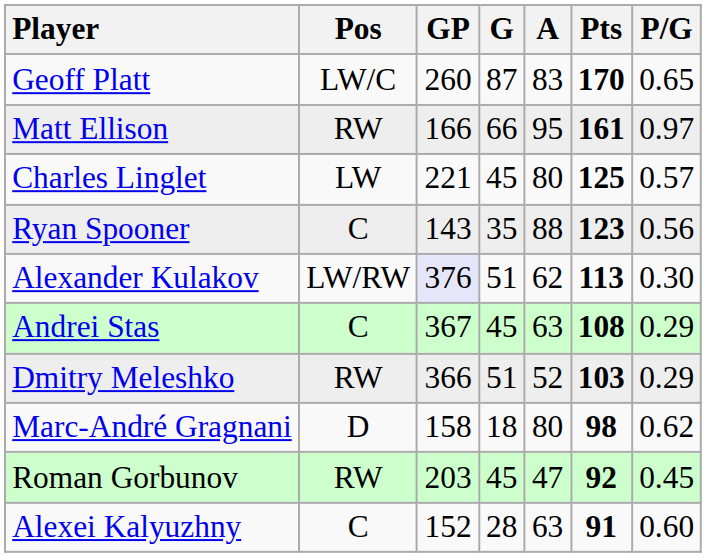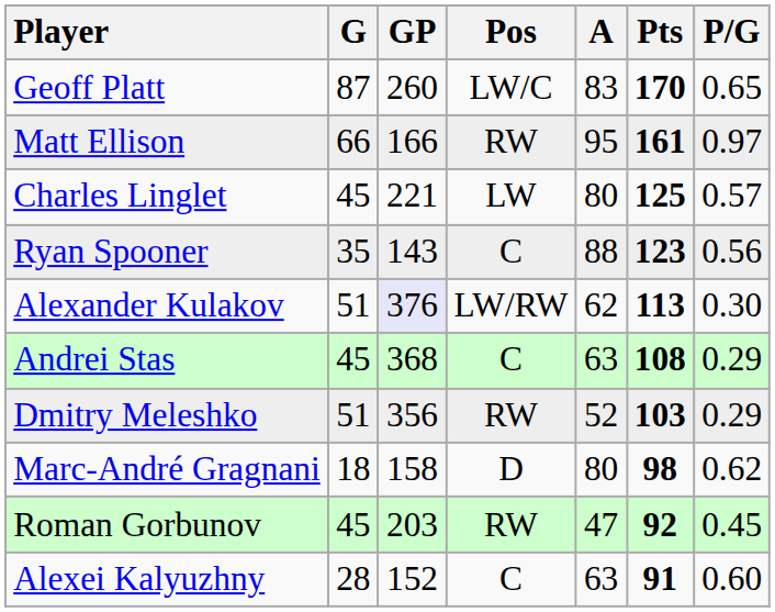 <table class="wikitable">
 <tr>
 <th style="text-align:left;">Player</th>
+<th>G</th>
+<th>GP</th>
 <th>Pos</th>
-<th>GP</th>
-<th>G</th>
 <th>A</th>
 <th>Pts</th>
 <th>P/G</th>
 </tr>
 <tr align="center">
 <td align="left"> <a href='#'>Geoff Platt</a></td>
+<td>87</td>
+<td>260</td>
 <td>LW/C</td>
-<td>260</td>
-<td>87</td>
 <td>83</td>
 <td><strong>170</strong></td>
 <td>0.65</td>
 </tr>
 <tr align="center" bgcolor="#eeeeee">
 <td align="left"> <a href='#'>Matt Ellison</a></td>
+<td>66</td>
+<td>166</td>
 <td>RW</td>
-<td>166</td>
-<td>66</td>
 <td>95</td>
 <td><strong>161</strong></td>
 <td>0.97</td>
 </tr>
 <tr align="center">
 <td align="left"> <a href='#'>Charles Linglet</a></td>
+<td>45</td>
+<td>221</td>
 <td>LW</td>
-<td>221</td>
-<td>45</td>
 <td>80</td>
 <td><strong>125</strong></td>
 <td>0.57</td>
 </tr>
 <tr align="center"  bgcolor="#eeeeee">
 <td align="left"> <a href='#'>Ryan Spooner</a></td>
+<td>35</td>
+<td>143</td>
 <td>C</td>
-<td>143</td>
-<td>35</td>
 <td>88</td>
 <td><strong>123</strong></td>
 <td>0.56</td>
 </tr>
 <tr align="center">
 <td align="left"> <a href='#'>Alexander Kulakov</a></td>
+<td>51</td>
+<td style="background: lavender;">376</td>
 <td>LW/RW</td>
-<td style="background: lavender;">376</td>
-<td>51</td>
 <td>62</td>
 <td><strong>113</strong></td>
 <td>0.30</td>
 </tr>
 <tr align="center" bgcolor="#cfc">
 <td align="left"> <a href='#'>Andrei Stas</a></td>
+<td>45</td>
+<td>368</td>
 <td>C</td>
-<td>367</td>
-<td>45</td>
 <td>63</td>
 <td><strong>108</strong></td>
 <td>0.29</td>
 </tr>
 <tr align="center" bgcolor="#eeeeee">
 <td align="left"> <a href='#'>Dmitry Meleshko</a></td>
+<td>51</td>
+<td>356</td>
 <td>RW</td>
-<td>366</td>
-<td>51</td>
 <td>52</td>
 <td><strong>103</strong></td>
 <td>0.29</td>
 </tr>
 <tr align="center">
 <td align="left"> <a href='#'>Marc-André Gragnani</a></td>
+<td>18</td>
+<td>158</td>
 <td>D</td>
-<td>158</td>
-<td>18</td>
 <td>80</td>
 <td><strong>98</strong></td>
 <td>0.62</td>
 </tr>
 <tr align="center"  bgcolor="#cfc">
 <td align="left"> Roman Gorbunov</td>
+<td>45</td>
+<td>203</td>
 <td>RW</td>
-<td>203</td>
-<td>45</td>
 <td>47</td>
 <td><strong>92</strong></td>
 <td>0.45</td>
 </tr>
 <tr align="center">
 <td align="left"> <a href='#'>Alexei Kalyuzhny</a></td>
+<td>28</td>
+<td>152</td>
 <td>C</td>
-<td>152</td>
-<td>28</td>
 <td>63</td>
 <td><strong>91</strong></td>
 <td>0.60</td>
 </tr>
 </table>
